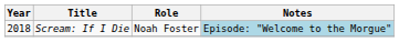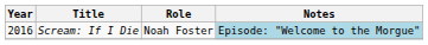 <table class="wikitable sortable">
 <tr>
 <th>Year</th>
 <th>Title</th>
 <th>Role</th>
 <th class="unsortable">Notes</th>
 </tr>
 <tr>
-<td>2018</td>
+<td>2016</td>
 <td><em>Scream: If I Die</em></td>
 <td>Noah Foster</td>
 <td style="background: lightblue;">Episode: "Welcome to the Morgue"</td>
 </tr>
 <tr>
 </tr>
 </table>
